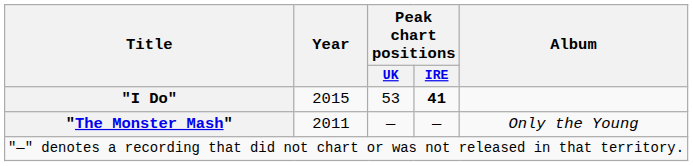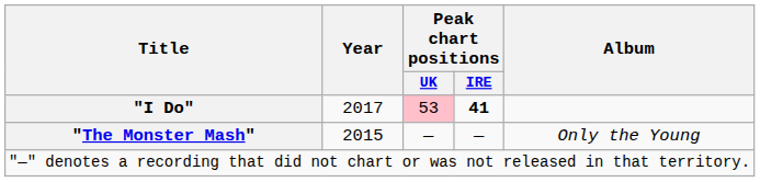 <table class="wikitable plainrowheaders" style="text-align:center;">
 <tr>
 <th scope="col" rowspan="2">Title</th>
 <th scope="col" rowspan="2">Year</th>
 <th scope="col" colspan="2">Peak chart positions</th>
 <th scope="col" rowspan="2">Album</th>
 </tr>
 <tr>
 <th scope="col" style="width:3em;font-size:85%;"><a href='#'>UK</a><br></th>
 <th scope="col" style="width:3em;font-size:85%;"><a href='#'>IRE</a><br></th>
 </tr>
 <tr>
 <th scope="row">"I Do"</th>
-<td>2015</td>
-<td>53</td>
+<td>2017</td>
+<td style="background: pink;">53</td>
 <td><strong>41</strong></td>
 <td></td>
 </tr>
 <tr>
 <th scope="row">"<a href='#'>The Monster Mash</a>"</th>
-<td>2011</td>
+<td>2015</td>
 <td>—</td>
 <td>—</td>
 <td><em>Only the Young</em></td>
 </tr>
 <tr>
 <td colspan="14" style="font-size:90%">"—" denotes a recording that did not chart or was not released in that territory.</td>
 </tr>
 </table>
